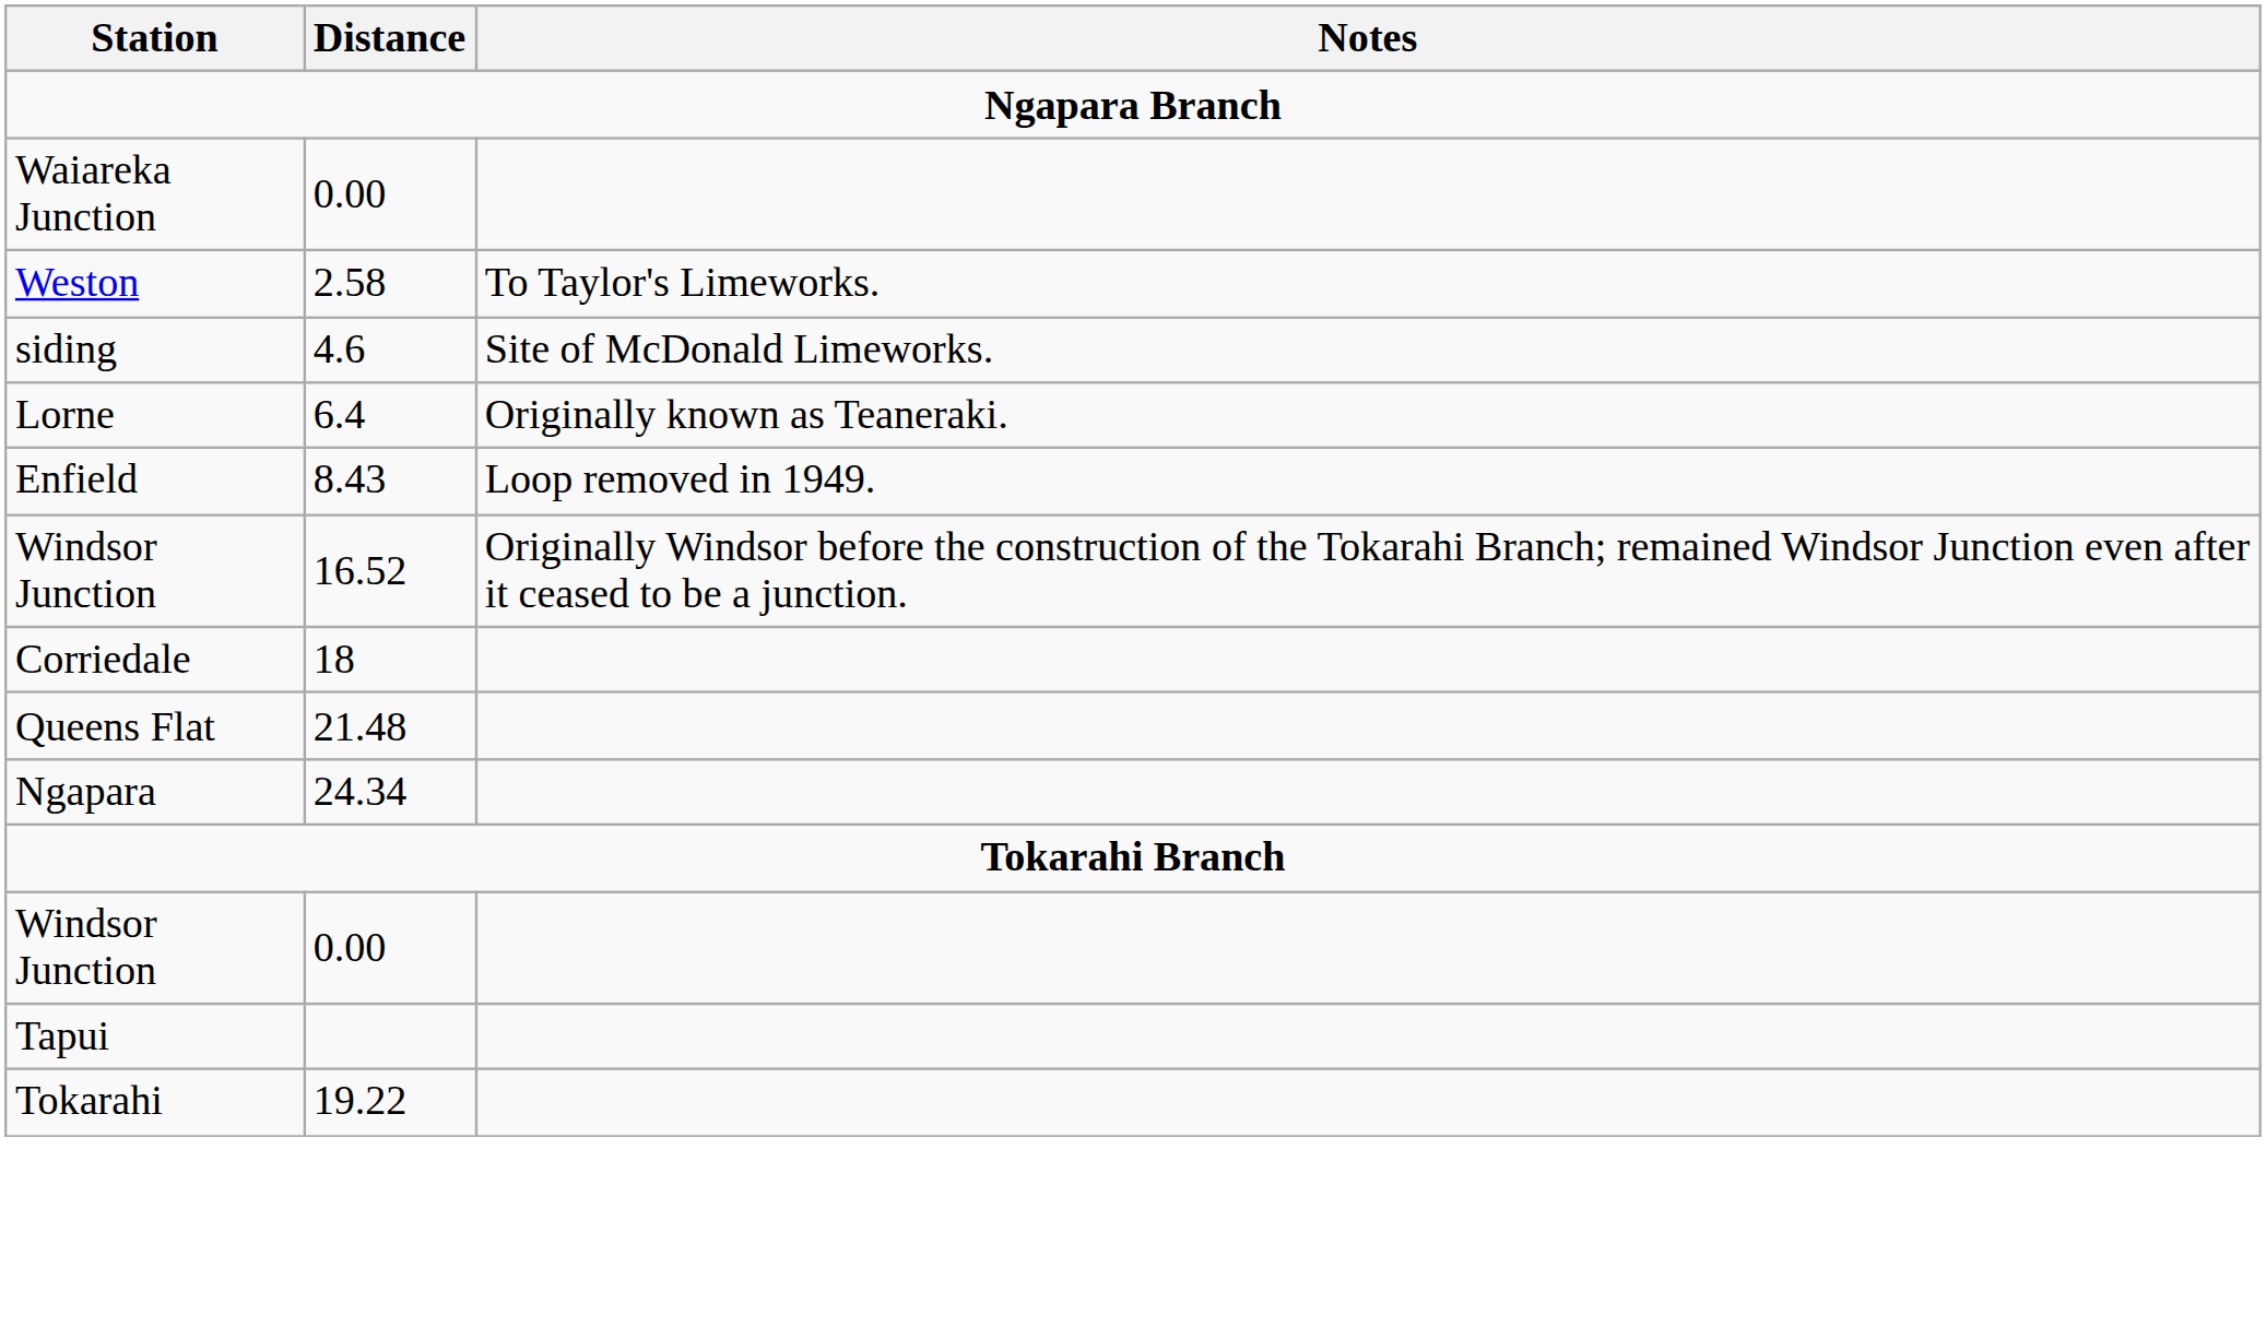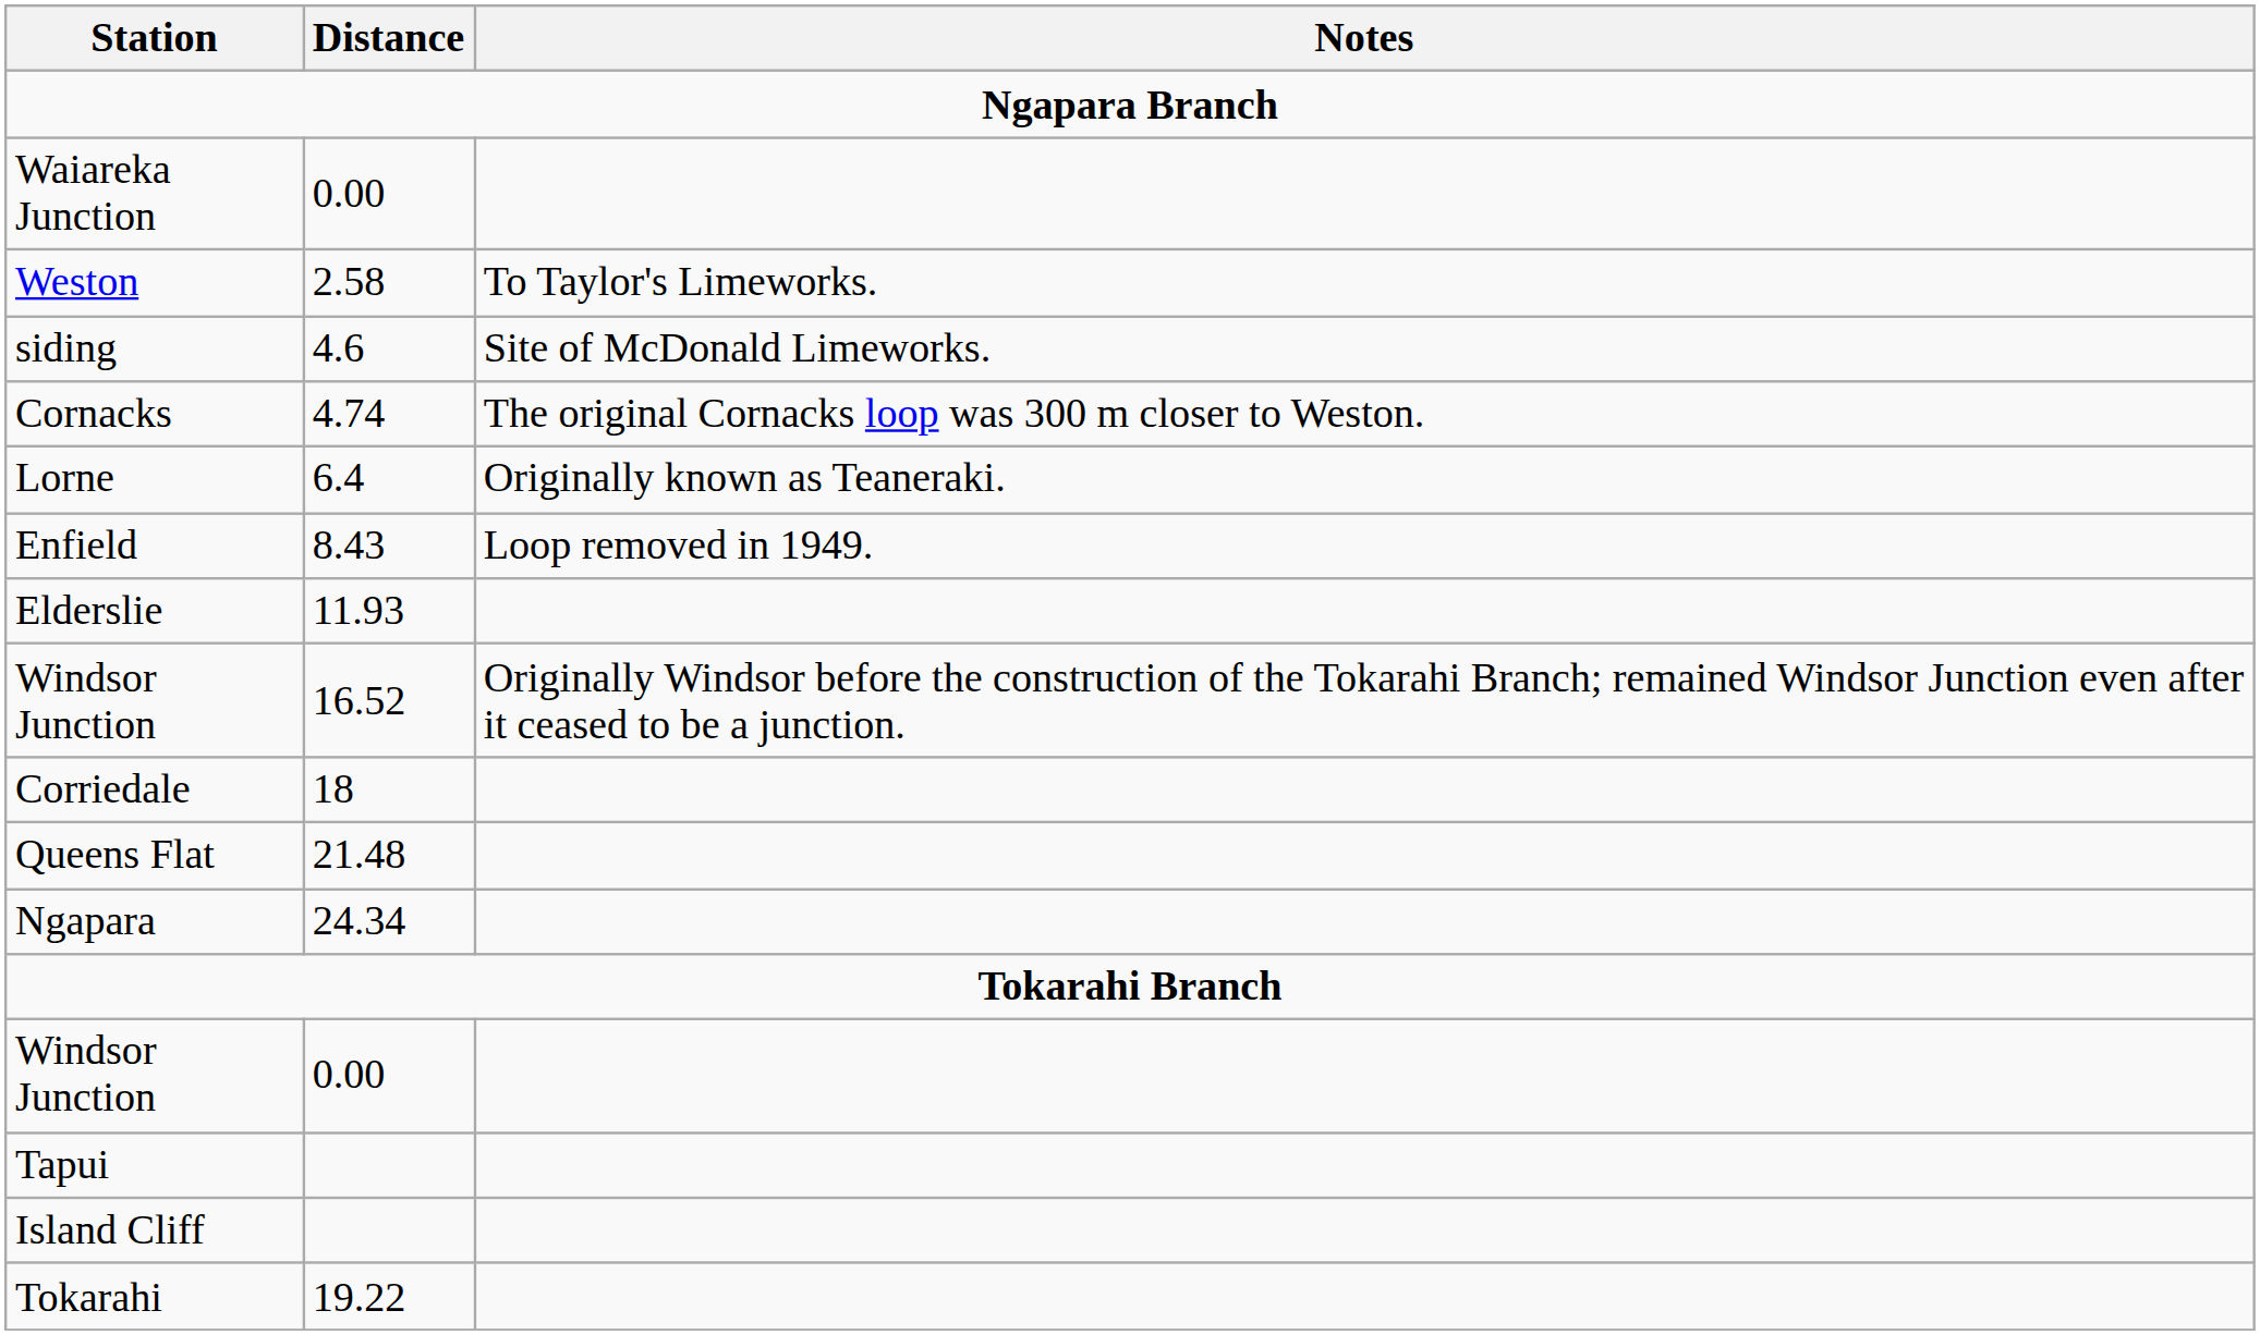 <table class=wikitable>
 <tr>
 <th>Station</th>
 <th>Distance<br></th>
 <th>Notes</th>
 </tr>
 <tr>
 <td colspan=3 align=center><strong>Ngapara Branch</strong></td>
 </tr>
 <tr>
 <td>Waiareka Junction</td>
 <td>0.00</td>
 <td></td>
 </tr>
 <tr>
 <td><a href='#'>Weston</a></td>
 <td>2.58</td>
 <td>To Taylor's Limeworks.</td>
 </tr>
 <tr>
 <td>siding</td>
 <td>4.6</td>
 <td>Site of McDonald Limeworks.</td>
 </tr>
 <tr>
+<td>Cornacks</td>
+<td>4.74</td>
+<td>The original Cornacks <a href='#'>loop</a> was 300 m closer to Weston.</td>
+</tr>
+<tr>
 <td>Lorne</td>
 <td>6.4</td>
 <td>Originally known as Teaneraki.</td>
 </tr>
 <tr>
 <td>Enfield</td>
 <td>8.43</td>
 <td>Loop removed in 1949.</td>
+</tr>
+<tr>
+<td>Elderslie</td>
+<td>11.93</td>
+<td></td>
 </tr>
 <tr>
 <td>Windsor Junction</td>
 <td>16.52</td>
 <td>Originally Windsor before the construction of the Tokarahi Branch; remained Windsor Junction even after it ceased to be a junction.</td>
 </tr>
 <tr>
 <td>Corriedale</td>
 <td>18</td>
 <td></td>
 </tr>
 <tr>
 <td>Queens Flat</td>
 <td>21.48</td>
 <td></td>
 </tr>
 <tr>
 <td>Ngapara</td>
 <td>24.34</td>
 <td></td>
 </tr>
 <tr>
 <td colspan=3 align=center><strong>Tokarahi Branch</strong></td>
 </tr>
 <tr>
 <td>Windsor Junction</td>
 <td>0.00</td>
 <td></td>
 </tr>
 <tr>
 <td>Tapui</td>
 <td></td>
 <td></td>
 </tr>
 <tr>
+<td>Island Cliff</td>
+<td></td>
+<td></td>
+</tr>
+<tr>
 <td>Tokarahi</td>
 <td>19.22</td>
 <td></td>
 </tr>
 </table>
